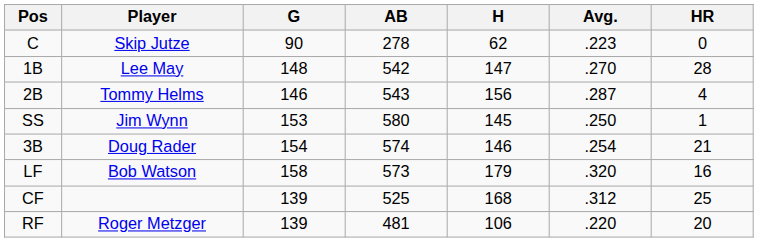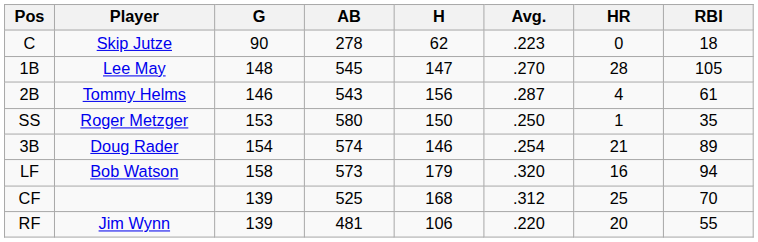 <table class="wikitable sortable">
 <tr>
 <th bgcolor="#DDDDFF" width="5%">Pos</th>
 <th bgcolor="#DDDDFF" width="16%">Player</th>
 <th bgcolor="#DDDDFF" width="9%">G</th>
 <th bgcolor="#DDDDFF" width="9%">AB</th>
 <th bgcolor="#DDDDFF" width="9%">H</th>
 <th bgcolor="#DDDDFF" width="9%">Avg.</th>
 <th bgcolor="#DDDDFF" width="9%">HR</th>
+<th bgcolor="#DDDDFF" width="9%">RBI</th>
 </tr>
 <tr align="center">
 <td>C</td>
 <td><a href='#'>Skip Jutze</a></td>
 <td>90</td>
 <td>278</td>
 <td>62</td>
 <td>.223</td>
 <td>0</td>
+<td>18</td>
 </tr>
 <tr align=center>
 <td>1B</td>
 <td><a href='#'>Lee May</a></td>
 <td>148</td>
-<td>542</td>
+<td>545</td>
 <td>147</td>
 <td>.270</td>
 <td>28</td>
+<td>105</td>
 </tr>
 <tr align=center>
 <td>2B</td>
 <td><a href='#'>Tommy Helms</a></td>
 <td>146</td>
 <td>543</td>
 <td>156</td>
 <td>.287</td>
 <td>4</td>
+<td>61</td>
 </tr>
 <tr align=center>
 <td>SS</td>
-<td><a href='#'>Jim Wynn</a></td>
+<td><a href='#'>Roger Metzger</a></td>
 <td>153</td>
 <td>580</td>
-<td>145</td>
+<td>150</td>
 <td>.250</td>
 <td>1</td>
+<td>35</td>
 </tr>
 <tr align=center>
 <td>3B</td>
 <td><a href='#'>Doug Rader</a></td>
 <td>154</td>
 <td>574</td>
 <td>146</td>
 <td>.254</td>
 <td>21</td>
+<td>89</td>
 </tr>
 <tr align=center>
 <td>LF</td>
 <td><a href='#'>Bob Watson</a></td>
 <td>158</td>
 <td>573</td>
 <td>179</td>
 <td>.320</td>
 <td>16</td>
+<td>94</td>
 </tr>
 <tr align=center>
 <td>CF</td>
 <td></td>
 <td>139</td>
 <td>525</td>
 <td>168</td>
 <td>.312</td>
 <td>25</td>
+<td>70</td>
 </tr>
 <tr align="center">
 <td>RF</td>
-<td><a href='#'>Roger Metzger</a></td>
+<td><a href='#'>Jim Wynn</a></td>
 <td>139</td>
 <td>481</td>
 <td>106</td>
 <td>.220</td>
 <td>20</td>
+<td>55</td>
 </tr>
 </table>
